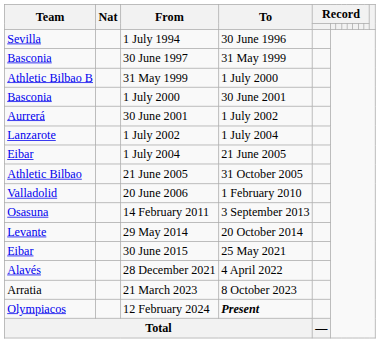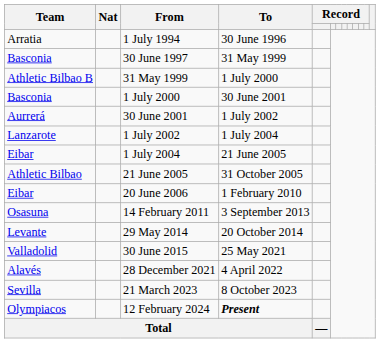 <table class="wikitable" style="text-align: center">
 <tr>
 <th rowspan="2">Team</th>
 <th rowspan="2">Nat</th>
 <th rowspan="2">From</th>
 <th rowspan="2">To</th>
 <th colspan="8">Record</th>
 <th rowspan=2></th>
 </tr>
 <tr>
 <th></th>
 <th></th>
 <th></th>
 <th></th>
 <th></th>
 <th></th>
 <th></th>
 <th></th>
 </tr>
 <tr>
-<td align="left"><a href='#'>Sevilla</a></td>
+<td align="left">Arratia</td>
 <td></td>
 <td align=left>1 July 1994</td>
 <td align=left>30 June 1996<br></td>
 <td></td>
 </tr>
 <tr>
 <td align="left"><a href='#'>Basconia</a></td>
 <td></td>
 <td align=left>30 June 1997</td>
 <td align=left>31 May 1999<br></td>
 <td></td>
 </tr>
 <tr>
 <td align="left"><a href='#'>Athletic Bilbao Β</a></td>
 <td></td>
 <td align=left>31 May 1999</td>
 <td align=left>1 July 2000<br></td>
 <td></td>
 </tr>
 <tr>
 <td align="left"><a href='#'>Basconia</a></td>
 <td></td>
 <td align=left>1 July 2000</td>
 <td align=left>30 June 2001<br></td>
 <td></td>
 </tr>
 <tr>
 <td align="left"><a href='#'>Aurrerá</a></td>
 <td></td>
 <td align=left>30 June 2001</td>
 <td align=left>1 July 2002<br></td>
 <td></td>
 </tr>
 <tr>
 <td align="left"><a href='#'>Lanzarote</a></td>
 <td></td>
 <td align=left>1 July 2002</td>
 <td align=left>1 July 2004<br></td>
 <td></td>
 </tr>
 <tr>
 <td align="left"><a href='#'>Eibar</a></td>
 <td></td>
 <td align=left>1 July 2004</td>
 <td align=left>21 June 2005<br></td>
 <td></td>
 </tr>
 <tr>
 <td align="left"><a href='#'>Athletic Bilbao</a></td>
 <td></td>
 <td align=left>21 June 2005</td>
 <td align=left>31 October 2005<br></td>
 <td></td>
 </tr>
 <tr>
-<td align="left"><a href='#'>Valladolid</a></td>
+<td align="left"><a href='#'>Eibar</a></td>
 <td></td>
 <td align=left>20 June 2006</td>
 <td align=left>1 February 2010<br></td>
 <td></td>
 </tr>
 <tr>
 <td align="left"><a href='#'>Osasuna</a></td>
 <td></td>
 <td align=left>14 February 2011</td>
 <td align=left>3 September 2013<br></td>
 <td></td>
 </tr>
 <tr>
 <td align="left"><a href='#'>Levante</a></td>
 <td></td>
 <td align=left>29 May 2014</td>
 <td align=left>20 October 2014<br></td>
 <td></td>
 </tr>
 <tr>
-<td align="left"><a href='#'>Eibar</a></td>
+<td align="left"><a href='#'>Valladolid</a></td>
 <td></td>
 <td align=left>30 June 2015</td>
 <td align=left>25 May 2021<br></td>
 <td></td>
 </tr>
 <tr>
 <td align="left"><a href='#'>Alavés</a></td>
 <td></td>
 <td align=left>28 December 2021</td>
 <td align=left>4 April 2022<br></td>
 <td></td>
 </tr>
 <tr>
-<td align="left">Arratia</td>
+<td align="left"><a href='#'>Sevilla</a></td>
 <td></td>
 <td align=left>21 March 2023</td>
 <td align=left>8 October 2023<br></td>
 <td></td>
 </tr>
 <tr>
 <td align="left"><a href='#'>Olympiacos</a></td>
 <td></td>
 <td align=left>12 February 2024</td>
 <td align=left><strong><em>Present</em><br></strong></td>
 <td></td>
 </tr>
 <tr>
 <th colspan="4">Total<br></th>
 <th>—</th>
 </tr>
 </table>
